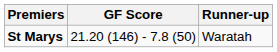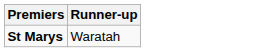 <table class="wikitable" style="text-align:left;">
 <tr style="background:#efefef;">
 <th>Premiers</th>
-<th>GF Score</th>
 <th>Runner-up</th>
 </tr>
 <tr>
 <td><strong>St Marys</strong></td>
-<td>21.20 (146) - 7.8 (50)</td>
 <td>Waratah</td>
 </tr>
 </table>
